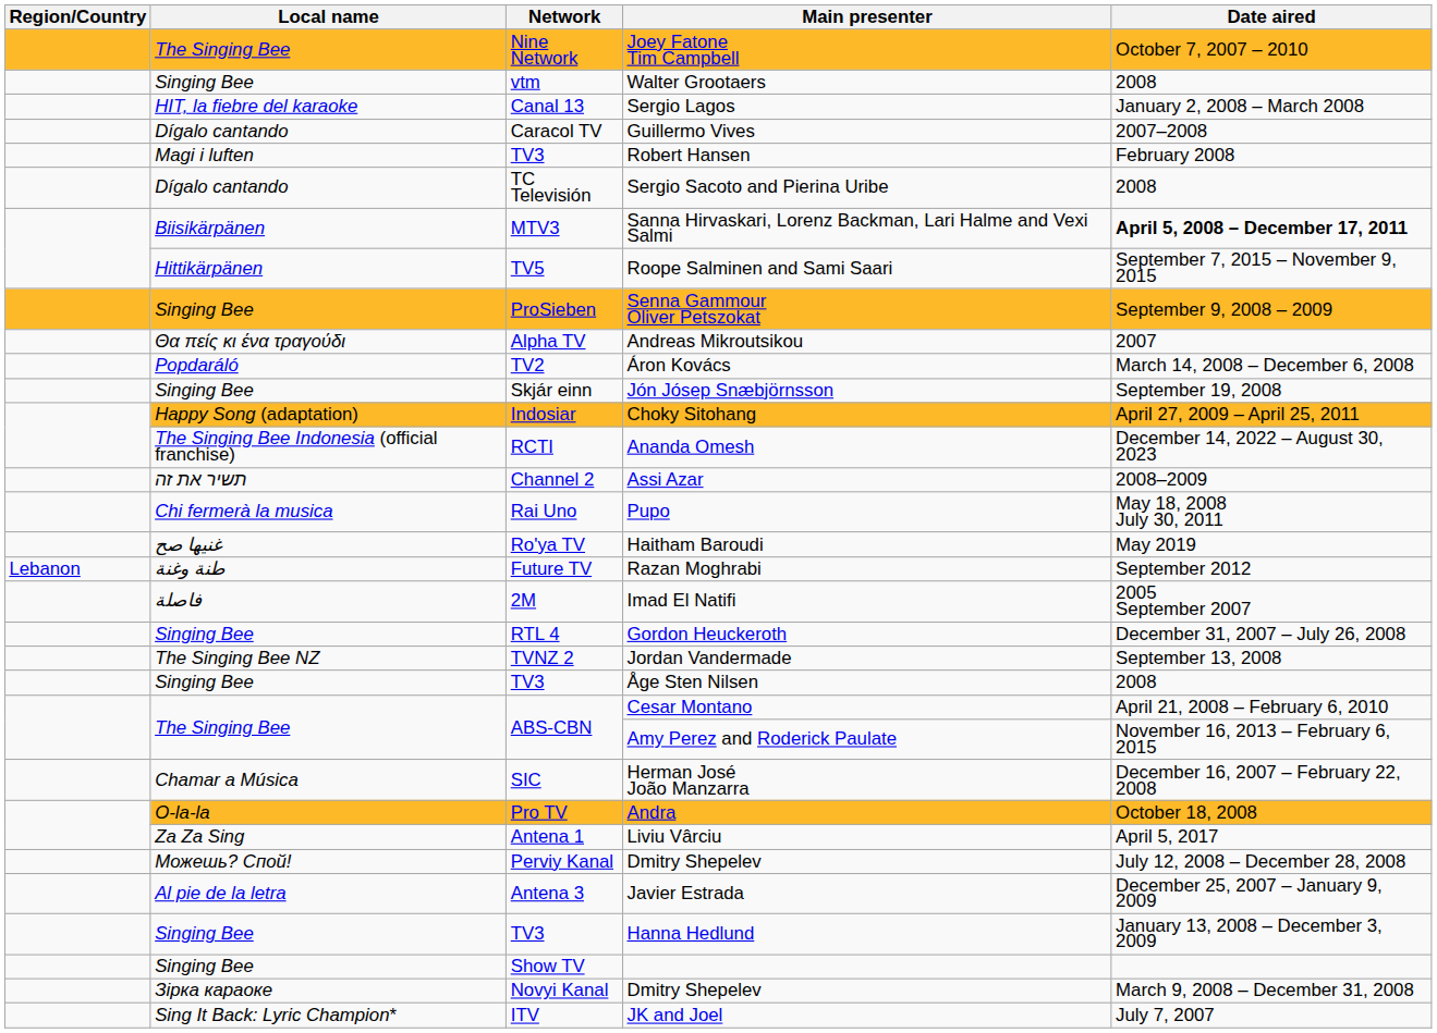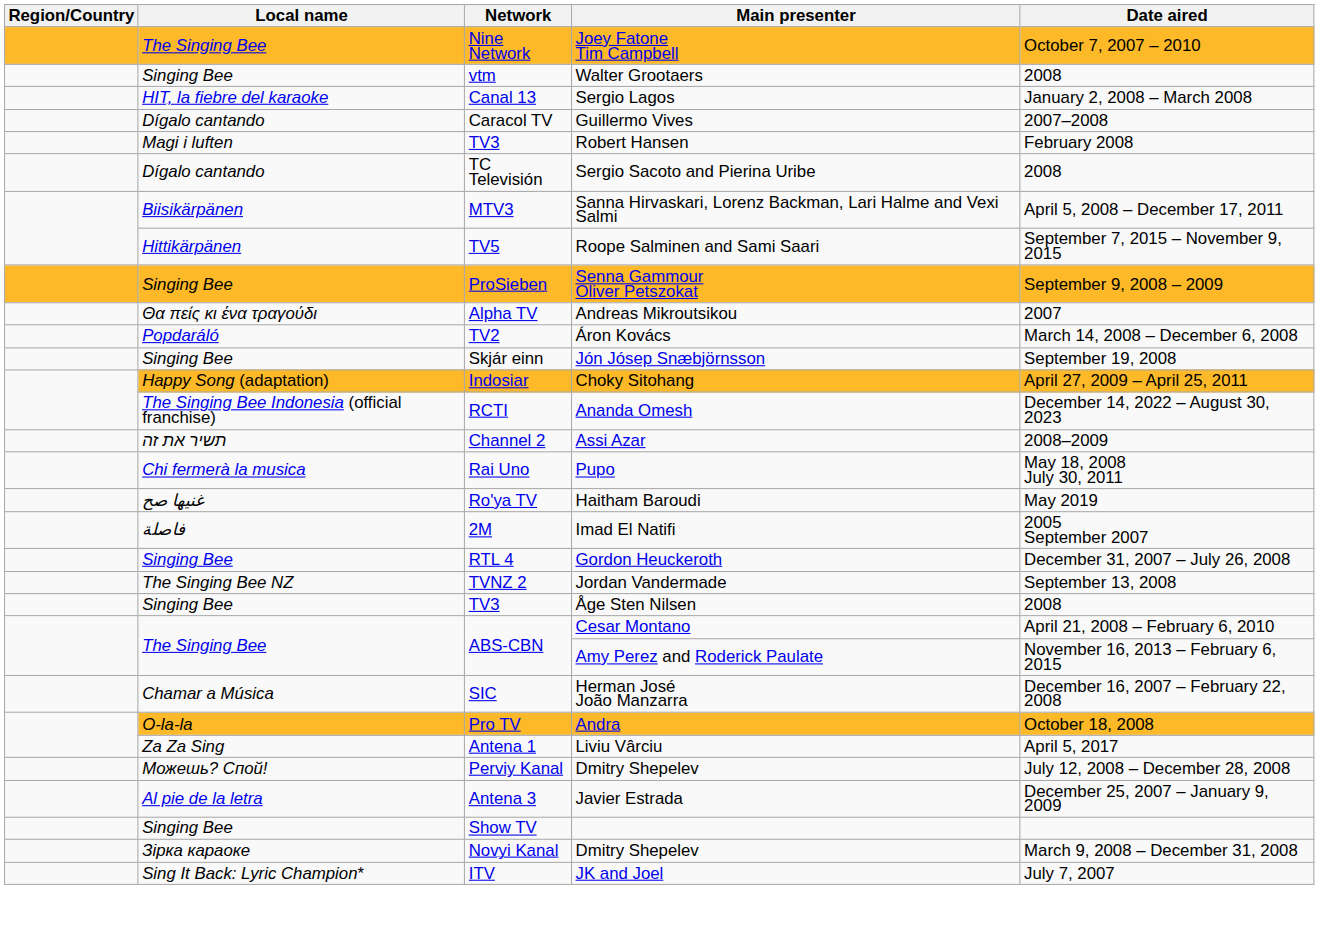 <table class="wikitable" style="line-height:14px;">
 <tr>
 <th>Region/Country</th>
 <th>Local name</th>
 <th>Network</th>
 <th>Main presenter</th>
 <th>Date aired</th>
 </tr>
 <tr>
 <td style="background-color: #FDB927"></td>
 <td style="background-color:#FDB927"><em><a href='#'>The Singing Bee</a></em></td>
 <td style="background-color: #FDB927"><a href='#'>Nine Network</a></td>
 <td style="background-color: #FDB927"><a href='#'>Joey Fatone</a> <br><a href='#'>Tim Campbell</a> </td>
 <td style="background-color: #FDB927">October 7, 2007 – 2010</td>
 </tr>
 <tr>
 <td></td>
 <td><em>Singing Bee</em></td>
 <td><a href='#'>vtm</a></td>
 <td>Walter Grootaers</td>
 <td>2008</td>
 </tr>
 <tr>
 <td></td>
 <td><em><a href='#'>HIT, la fiebre del karaoke</a></em></td>
 <td><a href='#'>Canal 13</a></td>
 <td>Sergio Lagos</td>
 <td>January 2, 2008 – March 2008</td>
 </tr>
 <tr>
 <td></td>
 <td><em>Dígalo cantando</em></td>
 <td>Caracol TV</td>
 <td>Guillermo Vives</td>
 <td>2007–2008</td>
 </tr>
 <tr>
 <td></td>
 <td><em>Magi i luften</em></td>
 <td><a href='#'>TV3</a></td>
 <td>Robert Hansen</td>
 <td>February 2008</td>
 </tr>
 <tr>
 <td></td>
 <td><em>Dígalo cantando</em></td>
 <td>TC Televisión</td>
 <td>Sergio Sacoto and Pierina Uribe</td>
 <td>2008</td>
 </tr>
 <tr>
 <td rowspan="2"></td>
 <td><em><a href='#'>Biisikärpänen</a></em></td>
 <td><a href='#'>MTV3</a></td>
 <td>Sanna Hirvaskari, Lorenz Backman, Lari Halme and Vexi Salmi</td>
-<td><strong>April 5, 2008 – December 17, 2011</strong></td>
+<td>April 5, 2008 – December 17, 2011</td>
 </tr>
 <tr>
 <td><em><a href='#'>Hittikärpänen</a></em></td>
 <td><a href='#'>TV5</a></td>
 <td>Roope Salminen and Sami Saari</td>
 <td>September 7, 2015 – November 9, 2015</td>
 </tr>
 <tr bgcolor="#FDB927">
 <td></td>
 <td><em>Singing Bee</em></td>
 <td><a href='#'>ProSieben</a></td>
 <td><a href='#'>Senna Gammour</a><br><a href='#'>Oliver Petszokat</a></td>
 <td>September 9, 2008 – 2009</td>
 </tr>
 <tr>
 <td></td>
 <td><em>Θα πείς κι ένα τραγούδι</em><br></td>
 <td><a href='#'>Alpha TV</a></td>
 <td>Andreas Mikroutsikou</td>
 <td>2007</td>
 </tr>
 <tr>
 <td></td>
 <td><em><a href='#'>Popdaráló</a></em></td>
 <td><a href='#'>TV2</a></td>
 <td>Áron Kovács</td>
 <td>March 14, 2008 – December 6, 2008</td>
 </tr>
 <tr>
 <td></td>
 <td><em>Singing Bee</em></td>
 <td>Skjár einn</td>
 <td><a href='#'>Jón Jósep Snæbjörnsson</a></td>
 <td>September 19, 2008</td>
 </tr>
 <tr>
 <td rowspan="2"></td>
 <td style="background-color: #FDB927"><em>Happy Song</em> (adaptation)</td>
 <td style="background-color: #FDB927"><a href='#'>Indosiar</a></td>
 <td style="background-color: #FDB927">Choky Sitohang</td>
 <td style="background-color: #FDB927">April 27, 2009 – April 25, 2011</td>
 </tr>
 <tr>
 <td><em><a href='#'>The Singing Bee Indonesia</a></em> (official franchise)</td>
 <td><a href='#'>RCTI</a></td>
 <td><a href='#'>Ananda Omesh</a></td>
 <td>December 14, 2022 – August 30, 2023</td>
 </tr>
 <tr>
 <td></td>
 <td><em>תשיר את זה</em> <br></td>
 <td><a href='#'>Channel 2</a></td>
 <td><a href='#'>Assi Azar</a></td>
 <td>2008–2009</td>
 </tr>
 <tr>
 <td></td>
 <td><em><a href='#'>Chi fermerà la musica</a></em></td>
 <td><a href='#'>Rai Uno</a></td>
 <td><a href='#'>Pupo</a></td>
 <td>May 18, 2008<br>July 30, 2011</td>
 </tr>
 <tr>
 <td></td>
 <td><em>غنيها صح</em><br></td>
 <td><a href='#'>Ro'ya TV</a></td>
 <td>Haitham Baroudi</td>
 <td>May 2019</td>
-</tr>
-<tr>
-<td> <a href='#'>Lebanon</a></td>
-<td><em>طنة وغنة</em> <br></td>
-<td><a href='#'>Future TV</a></td>
-<td>Razan Moghrabi</td>
-<td>September 2012</td>
 </tr>
 <tr>
 <td></td>
 <td><em>فاصلة</em> <br></td>
 <td><a href='#'>2M</a></td>
 <td>Imad El Natifi</td>
 <td>2005<br>September 2007</td>
 </tr>
 <tr>
 <td></td>
 <td><em><a href='#'>Singing Bee</a></em></td>
 <td><a href='#'>RTL 4</a></td>
 <td><a href='#'>Gordon Heuckeroth</a></td>
 <td>December 31, 2007 – July 26, 2008</td>
 </tr>
 <tr>
 <td></td>
 <td><em>The Singing Bee NZ</em></td>
 <td><a href='#'>TVNZ 2</a></td>
 <td>Jordan Vandermade</td>
 <td>September 13, 2008</td>
 </tr>
 <tr>
 <td></td>
 <td><em>Singing Bee</em></td>
 <td><a href='#'>TV3</a></td>
 <td>Åge Sten Nilsen</td>
 <td>2008</td>
 </tr>
 <tr>
 <td rowspan="2"></td>
 <td rowspan="2"><em><a href='#'>The Singing Bee</a></em></td>
 <td rowspan="2"><a href='#'>ABS-CBN</a></td>
 <td><a href='#'>Cesar Montano</a></td>
 <td>April 21, 2008 – February 6, 2010</td>
 </tr>
 <tr>
 <td><a href='#'>Amy Perez</a> and <a href='#'>Roderick Paulate</a></td>
 <td>November 16, 2013 – February 6, 2015</td>
 </tr>
 <tr>
 <td></td>
 <td><em>Chamar a Música</em></td>
 <td><a href='#'>SIC</a></td>
 <td>Herman José<br>João Manzarra</td>
 <td>December 16, 2007 – February 22, 2008</td>
 </tr>
 <tr>
 <td rowspan="2"></td>
 <td style="background-color: #FDB927"><em>O-la-la</em></td>
 <td style="background-color: #FDB927"><a href='#'>Pro TV</a></td>
 <td style="background-color: #FDB927"><a href='#'>Andra</a></td>
 <td style="background-color: #FDB927">October 18, 2008</td>
 </tr>
 <tr>
 <td><em>Za Za Sing</em></td>
 <td><a href='#'>Antena 1</a></td>
 <td>Liviu Vârciu</td>
 <td>April 5, 2017</td>
 </tr>
 <tr>
 <td></td>
 <td><em>Можешь? Спой!</em><br></td>
 <td><a href='#'>Perviy Kanal</a></td>
 <td>Dmitry Shepelev</td>
 <td>July 12, 2008 – December 28, 2008</td>
 </tr>
 <tr>
 <td></td>
 <td><em><a href='#'>Al pie de la letra</a></em></td>
 <td><a href='#'>Antena 3</a></td>
 <td>Javier Estrada</td>
 <td>December 25, 2007 – January 9, 2009</td>
 </tr>
 <tr>
 <td></td>
-<td><em><a href='#'>Singing Bee</a></em></td>
-<td><a href='#'>TV3</a></td>
-<td><a href='#'>Hanna Hedlund</a></td>
-<td>January 13, 2008 – December 3, 2009</td>
-</tr>
-<tr>
-<td></td>
 <td><em>Singing Bee</em></td>
 <td><a href='#'>Show TV</a></td>
 <td></td>
 <td></td>
 </tr>
 <tr>
 <td></td>
 <td><em>Зірка караоке</em><br></td>
 <td><a href='#'>Novyi Kanal</a></td>
 <td>Dmitry Shepelev</td>
 <td>March 9, 2008 – December 31, 2008</td>
 </tr>
 <tr>
 <td></td>
 <td><em>Sing It Back: Lyric Champion</em>*</td>
 <td><a href='#'>ITV</a></td>
 <td><a href='#'>JK and Joel</a></td>
 <td>July 7, 2007</td>
 </tr>
 </table>
